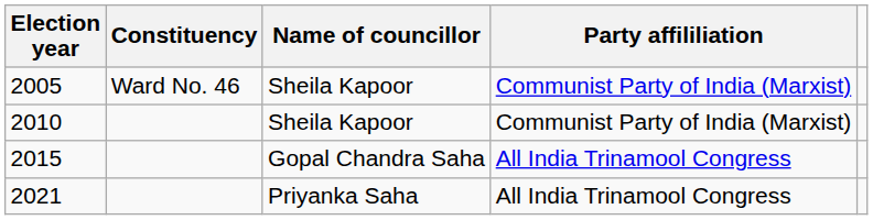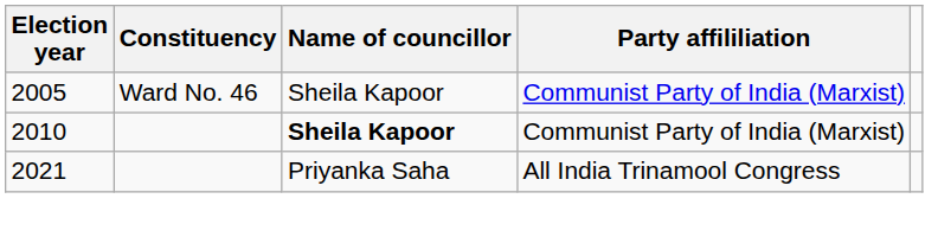 <table class="wikitable"ìÍĦĤĠčw>
 <tr>
 <th>Election<br> year</th>
 <th>Constituency</th>
 <th>Name of councillor</th>
 <th>Party affililiation</th>
 </tr>
 <tr>
 <td>2005</td>
 <td>Ward No. 46</td>
 <td>Sheila Kapoor</td>
 <td><a href='#'>Communist Party of India (Marxist)</a></td>
 <td></td>
 </tr>
 <tr>
 <td>2010</td>
 <td></td>
-<td>Sheila Kapoor</td>
+<td><strong>Sheila Kapoor</strong></td>
 <td>Communist Party of India (Marxist)</td>
-<td></td>
-</tr>
-<tr>
-<td>2015</td>
-<td></td>
-<td>Gopal Chandra Saha</td>
-<td><a href='#'>All India Trinamool Congress</a></td>
 <td></td>
 </tr>
 <tr>
 <td>2021</td>
 <td></td>
 <td>Priyanka Saha</td>
 <td>All India Trinamool Congress</td>
 <td></td>
 </tr>
 </table>
